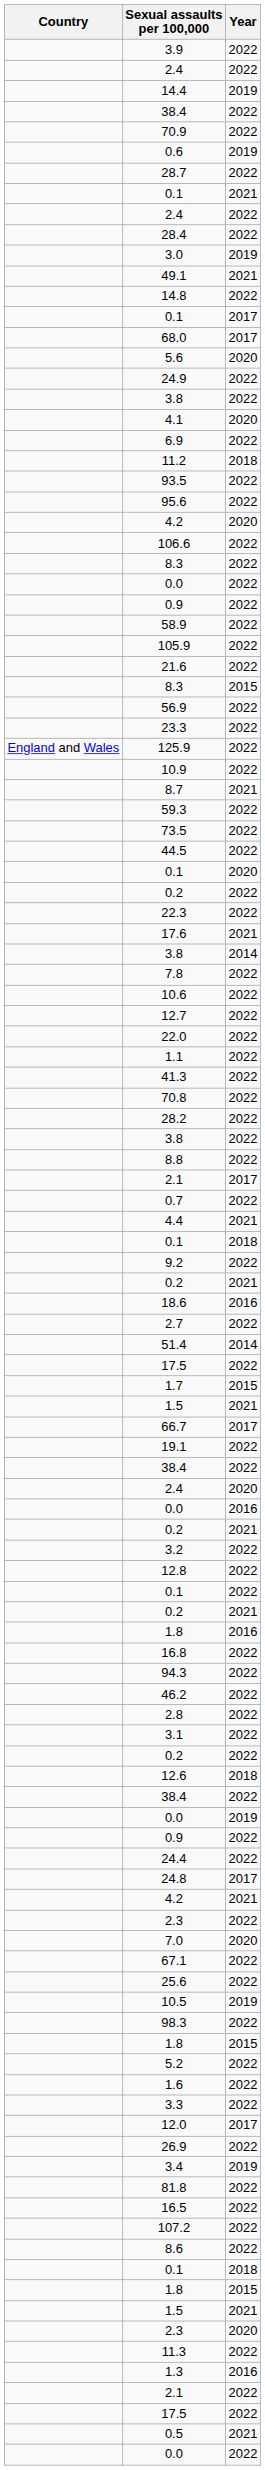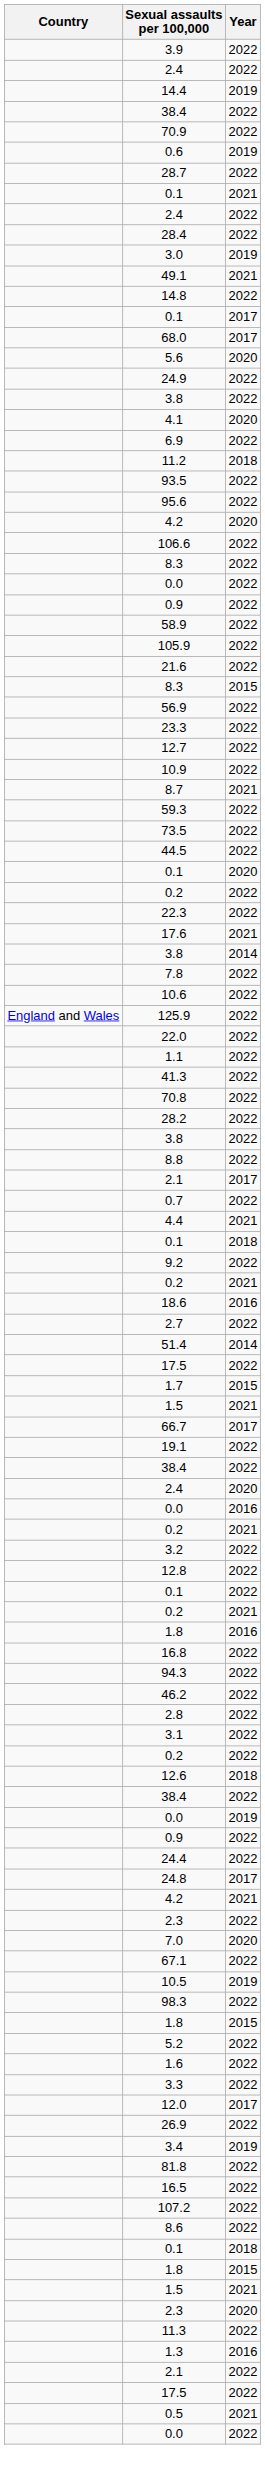 <table class="wikitable sortable sticky-header col1left" style="text-align:center;">
 <tr>
 <th>Country</th>
 <th>Sexual assaults<br>per 100,000</th>
 <th>Year</th>
 </tr>
 <tr>
 <td></td>
 <td>3.9</td>
 <td>2022</td>
 </tr>
 <tr>
 <td></td>
 <td>2.4</td>
 <td>2022</td>
 </tr>
 <tr>
 <td></td>
 <td>14.4</td>
 <td>2019</td>
 </tr>
 <tr>
 <td></td>
 <td>38.4</td>
 <td>2022</td>
 </tr>
 <tr>
 <td></td>
 <td>70.9</td>
 <td>2022</td>
 </tr>
 <tr>
 <td></td>
 <td>0.6</td>
 <td>2019</td>
 </tr>
 <tr>
 <td></td>
 <td>28.7</td>
 <td>2022</td>
 </tr>
 <tr>
 <td></td>
 <td>0.1</td>
 <td>2021</td>
 </tr>
 <tr>
 <td></td>
 <td>2.4</td>
 <td>2022</td>
 </tr>
 <tr>
 <td></td>
 <td>28.4</td>
 <td>2022</td>
 </tr>
 <tr>
 <td></td>
 <td>3.0</td>
 <td>2019</td>
 </tr>
 <tr>
 <td></td>
 <td>49.1</td>
 <td>2021</td>
 </tr>
 <tr>
 <td></td>
 <td>14.8</td>
 <td>2022</td>
 </tr>
 <tr>
 <td></td>
 <td>0.1</td>
 <td>2017</td>
 </tr>
 <tr>
 <td></td>
 <td>68.0</td>
 <td>2017</td>
 </tr>
 <tr>
 <td></td>
 <td>5.6</td>
 <td>2020</td>
 </tr>
 <tr>
 <td></td>
 <td>24.9</td>
 <td>2022</td>
 </tr>
 <tr>
 <td></td>
 <td>3.8</td>
 <td>2022</td>
 </tr>
 <tr>
 <td></td>
 <td>4.1</td>
 <td>2020</td>
 </tr>
 <tr>
 <td></td>
 <td>6.9</td>
 <td>2022</td>
 </tr>
 <tr>
 <td></td>
 <td>11.2</td>
 <td>2018</td>
 </tr>
 <tr>
 <td></td>
 <td>93.5</td>
 <td>2022</td>
 </tr>
 <tr>
 <td></td>
 <td>95.6</td>
 <td>2022</td>
 </tr>
 <tr>
 <td></td>
 <td>4.2</td>
 <td>2020</td>
 </tr>
 <tr>
 <td></td>
 <td>106.6</td>
 <td>2022</td>
 </tr>
 <tr>
 <td></td>
 <td>8.3</td>
 <td>2022</td>
 </tr>
 <tr>
 <td></td>
 <td>0.0</td>
 <td>2022</td>
 </tr>
 <tr>
 <td></td>
 <td>0.9</td>
 <td>2022</td>
 </tr>
 <tr>
 <td></td>
 <td>58.9</td>
 <td>2022</td>
 </tr>
 <tr>
 <td></td>
 <td>105.9</td>
 <td>2022</td>
 </tr>
 <tr>
 <td></td>
 <td>21.6</td>
 <td>2022</td>
 </tr>
 <tr>
 <td></td>
 <td>8.3</td>
 <td>2015</td>
 </tr>
 <tr>
 <td></td>
 <td>56.9</td>
 <td>2022</td>
 </tr>
 <tr>
 <td></td>
 <td>23.3</td>
 <td>2022</td>
 </tr>
 <tr>
-<td> <a href='#'>England</a> and  <a href='#'>Wales</a></td>
-<td>125.9</td>
+<td></td>
+<td>12.7</td>
 <td>2022</td>
 </tr>
 <tr>
 <td></td>
 <td>10.9</td>
 <td>2022</td>
 </tr>
 <tr>
 <td></td>
 <td>8.7</td>
 <td>2021</td>
 </tr>
 <tr>
 <td></td>
 <td>59.3</td>
 <td>2022</td>
 </tr>
 <tr>
 <td></td>
 <td>73.5</td>
 <td>2022</td>
 </tr>
 <tr>
 <td></td>
 <td>44.5</td>
 <td>2022</td>
 </tr>
 <tr>
 <td></td>
 <td>0.1</td>
 <td>2020</td>
 </tr>
 <tr>
 <td></td>
 <td>0.2</td>
 <td>2022</td>
 </tr>
 <tr>
 <td></td>
 <td>22.3</td>
 <td>2022</td>
 </tr>
 <tr>
 <td></td>
 <td>17.6</td>
 <td>2021</td>
 </tr>
 <tr>
 <td></td>
 <td>3.8</td>
 <td>2014</td>
 </tr>
 <tr>
 <td></td>
 <td>7.8</td>
 <td>2022</td>
 </tr>
 <tr>
 <td></td>
 <td>10.6</td>
 <td>2022</td>
 </tr>
 <tr>
-<td></td>
-<td>12.7</td>
+<td> <a href='#'>England</a> and  <a href='#'>Wales</a></td>
+<td>125.9</td>
 <td>2022</td>
 </tr>
 <tr>
 <td></td>
 <td>22.0</td>
 <td>2022</td>
 </tr>
 <tr>
 <td></td>
 <td>1.1</td>
 <td>2022</td>
 </tr>
 <tr>
 <td></td>
 <td>41.3</td>
 <td>2022</td>
 </tr>
 <tr>
 <td></td>
 <td>70.8</td>
 <td>2022</td>
 </tr>
 <tr>
 <td></td>
 <td>28.2</td>
 <td>2022</td>
 </tr>
 <tr>
 <td></td>
 <td>3.8</td>
 <td>2022</td>
 </tr>
 <tr>
 <td></td>
 <td>8.8</td>
 <td>2022</td>
 </tr>
 <tr>
 <td></td>
 <td>2.1</td>
 <td>2017</td>
 </tr>
 <tr>
 <td></td>
 <td>0.7</td>
 <td>2022</td>
 </tr>
 <tr>
 <td></td>
 <td>4.4</td>
 <td>2021</td>
 </tr>
 <tr>
 <td></td>
 <td>0.1</td>
 <td>2018</td>
 </tr>
 <tr>
 <td></td>
 <td>9.2</td>
 <td>2022</td>
 </tr>
 <tr>
 <td></td>
 <td>0.2</td>
 <td>2021</td>
 </tr>
 <tr>
 <td></td>
 <td>18.6</td>
 <td>2016</td>
 </tr>
 <tr>
 <td></td>
 <td>2.7</td>
 <td>2022</td>
 </tr>
 <tr>
 <td></td>
 <td>51.4</td>
 <td>2014</td>
 </tr>
 <tr>
 <td></td>
 <td>17.5</td>
 <td>2022</td>
 </tr>
 <tr>
 <td></td>
 <td>1.7</td>
 <td>2015</td>
 </tr>
 <tr>
 <td></td>
 <td>1.5</td>
 <td>2021</td>
 </tr>
 <tr>
 <td></td>
 <td>66.7</td>
 <td>2017</td>
 </tr>
 <tr>
 <td></td>
 <td>19.1</td>
 <td>2022</td>
 </tr>
 <tr>
 <td></td>
 <td>38.4</td>
 <td>2022</td>
 </tr>
 <tr>
 <td></td>
 <td>2.4</td>
 <td>2020</td>
 </tr>
 <tr>
 <td></td>
 <td>0.0</td>
 <td>2016</td>
 </tr>
 <tr>
 <td></td>
 <td>0.2</td>
 <td>2021</td>
 </tr>
 <tr>
 <td></td>
 <td>3.2</td>
 <td>2022</td>
 </tr>
 <tr>
 <td></td>
 <td>12.8</td>
 <td>2022</td>
 </tr>
 <tr>
 <td></td>
 <td>0.1</td>
 <td>2022</td>
 </tr>
 <tr>
 <td></td>
 <td>0.2</td>
 <td>2021</td>
 </tr>
 <tr>
 <td></td>
 <td>1.8</td>
 <td>2016</td>
 </tr>
 <tr>
 <td></td>
 <td>16.8</td>
 <td>2022</td>
 </tr>
 <tr>
 <td></td>
 <td>94.3</td>
 <td>2022</td>
 </tr>
 <tr>
 <td></td>
 <td>46.2</td>
 <td>2022</td>
 </tr>
 <tr>
 <td></td>
 <td>2.8</td>
 <td>2022</td>
 </tr>
 <tr>
 <td></td>
 <td>3.1</td>
 <td>2022</td>
 </tr>
 <tr>
 <td></td>
 <td>0.2</td>
 <td>2022</td>
 </tr>
 <tr>
 <td></td>
 <td>12.6</td>
 <td>2018</td>
 </tr>
 <tr>
 <td></td>
 <td>38.4</td>
 <td>2022</td>
 </tr>
 <tr>
 <td></td>
 <td>0.0</td>
 <td>2019</td>
 </tr>
 <tr>
 <td></td>
 <td>0.9</td>
 <td>2022</td>
 </tr>
 <tr>
 <td></td>
 <td>24.4</td>
 <td>2022</td>
 </tr>
 <tr>
 <td></td>
 <td>24.8</td>
 <td>2017</td>
 </tr>
 <tr>
 <td></td>
 <td>4.2</td>
 <td>2021</td>
 </tr>
 <tr>
 <td></td>
 <td>2.3</td>
 <td>2022</td>
 </tr>
 <tr>
 <td></td>
 <td>7.0</td>
 <td>2020</td>
 </tr>
 <tr>
 <td></td>
 <td>67.1</td>
 <td>2022</td>
 </tr>
 <tr>
 <td></td>
-<td>25.6</td>
-<td>2022</td>
-</tr>
-<tr>
-<td></td>
 <td>10.5</td>
 <td>2019</td>
 </tr>
 <tr>
 <td></td>
 <td>98.3</td>
 <td>2022</td>
 </tr>
 <tr>
 <td></td>
 <td>1.8</td>
 <td>2015</td>
 </tr>
 <tr>
 <td></td>
 <td>5.2</td>
 <td>2022</td>
 </tr>
 <tr>
 <td></td>
 <td>1.6</td>
 <td>2022</td>
 </tr>
 <tr>
 <td></td>
 <td>3.3</td>
 <td>2022</td>
 </tr>
 <tr>
 <td></td>
 <td>12.0</td>
 <td>2017</td>
 </tr>
 <tr>
 <td></td>
 <td>26.9</td>
 <td>2022</td>
 </tr>
 <tr>
 <td></td>
 <td>3.4</td>
 <td>2019</td>
 </tr>
 <tr>
 <td></td>
 <td>81.8</td>
 <td>2022</td>
 </tr>
 <tr>
 <td></td>
 <td>16.5</td>
 <td>2022</td>
 </tr>
 <tr>
 <td></td>
 <td>107.2</td>
 <td>2022</td>
 </tr>
 <tr>
 <td></td>
 <td>8.6</td>
 <td>2022</td>
 </tr>
 <tr>
 <td></td>
 <td>0.1</td>
 <td>2018</td>
 </tr>
 <tr>
 <td></td>
 <td>1.8</td>
 <td>2015</td>
 </tr>
 <tr>
 <td></td>
 <td>1.5</td>
 <td>2021</td>
 </tr>
 <tr>
 <td></td>
 <td>2.3</td>
 <td>2020</td>
 </tr>
 <tr>
 <td></td>
 <td>11.3</td>
 <td>2022</td>
 </tr>
 <tr>
 <td></td>
 <td>1.3</td>
 <td>2016</td>
 </tr>
 <tr>
 <td></td>
 <td>2.1</td>
 <td>2022</td>
 </tr>
 <tr>
 <td></td>
 <td>17.5</td>
 <td>2022</td>
 </tr>
 <tr>
 <td></td>
 <td>0.5</td>
 <td>2021</td>
 </tr>
 <tr>
 <td></td>
 <td>0.0</td>
 <td>2022</td>
 </tr>
 </table>
